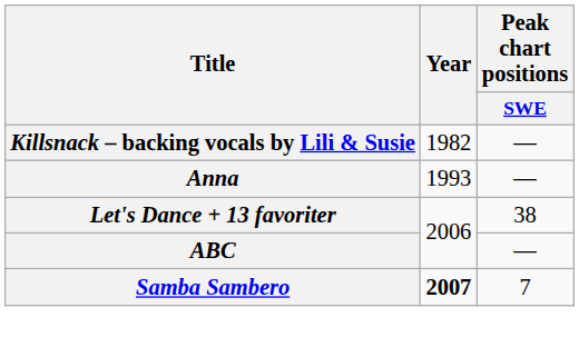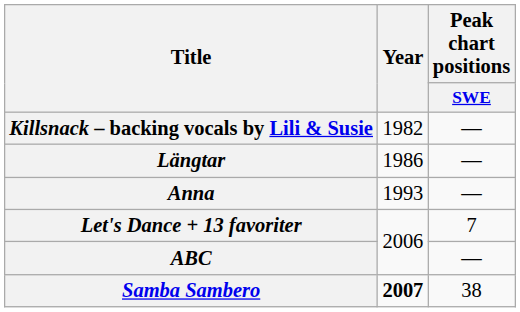 <table class="wikitable plainrowheaders" style="text-align:center;">
 <tr>
 <th scope="col" rowspan="2">Title</th>
 <th scope="col" rowspan="2">Year</th>
 <th scope="col" colspan="1">Peak chart positions</th>
 </tr>
 <tr>
 <th scope="col" style="width:3em;font-size:85%;"><a href='#'>SWE</a></th>
 </tr>
 <tr>
 <th scope="row"><em>Killsnack</em> – backing vocals by <a href='#'>Lili & Susie</a></th>
 <td>1982</td>
 <td>—</td>
 </tr>
 <tr>
+<th scope="row"><em>Längtar</em></th>
+<td>1986</td>
+<td>—</td>
+</tr>
+<tr>
 <th scope="row"><em>Anna</em></th>
 <td>1993</td>
 <td>—</td>
 </tr>
 <tr>
 <th scope="row"><em>Let's Dance + 13 favoriter</em></th>
 <td rowspan="2">2006</td>
-<td>38<br></td>
+<td>7<br></td>
 </tr>
 <tr>
 <th scope="row"><em>ABC</em></th>
 <td>—</td>
 </tr>
 <tr>
 <th scope="row"><em><a href='#'>Samba Sambero</a></em></th>
 <td><strong>2007</strong></td>
-<td>7<br></td>
+<td>38<br></td>
 </tr>
 </table>
